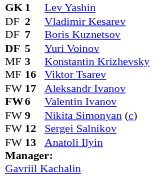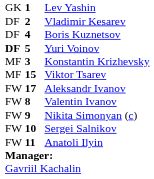 <table style="font-size:90%; margin:0.2em auto;" cellspacing="0" cellpadding="0">
 <tr>
 <th width="25"></th>
 <th width="25"></th>
 </tr>
 <tr>
-<td><strong>GK</strong></td>
+<td>GK</td>
 <td><strong>1</strong></td>
 <td><a href='#'>Lev Yashin</a></td>
 </tr>
 <tr>
 <td>DF</td>
 <td><strong>2</strong></td>
 <td><a href='#'>Vladimir Kesarev</a></td>
 </tr>
 <tr>
 <td>DF</td>
-<td><strong>7</strong></td>
+<td><strong>4</strong></td>
 <td><a href='#'>Boris Kuznetsov</a></td>
 </tr>
 <tr>
 <td><strong>DF</strong></td>
 <td><strong>5</strong></td>
 <td><a href='#'>Yuri Voinov</a></td>
 </tr>
 <tr>
 <td>MF</td>
 <td><strong>3</strong></td>
 <td><a href='#'>Konstantin Krizhevsky</a></td>
 </tr>
 <tr>
 <td>MF</td>
-<td><strong>16</strong></td>
+<td><strong>15</strong></td>
 <td><a href='#'>Viktor Tsarev</a></td>
 </tr>
 <tr>
 <td>FW</td>
 <td><strong>17</strong></td>
 <td><a href='#'>Aleksandr Ivanov</a></td>
 </tr>
 <tr>
-<td><strong>FW</strong></td>
-<td><strong>6</strong></td>
+<td>FW</td>
+<td><strong>8</strong></td>
 <td><a href='#'>Valentin Ivanov</a></td>
 </tr>
 <tr>
 <td>FW</td>
 <td><strong>9</strong></td>
 <td><a href='#'>Nikita Simonyan</a> (<a href='#'>c</a>)</td>
 </tr>
 <tr>
 <td>FW</td>
-<td><strong>12</strong></td>
+<td><strong>10</strong></td>
 <td><a href='#'>Sergei Salnikov</a></td>
 </tr>
 <tr>
 <td>FW</td>
-<td><strong>13</strong></td>
+<td><strong>11</strong></td>
 <td><a href='#'>Anatoli Ilyin</a></td>
 </tr>
 <tr>
 <td colspan=3><strong>Manager:</strong></td>
 </tr>
 <tr>
 <td colspan=4><a href='#'>Gavriil Kachalin</a></td>
 </tr>
 </table>
